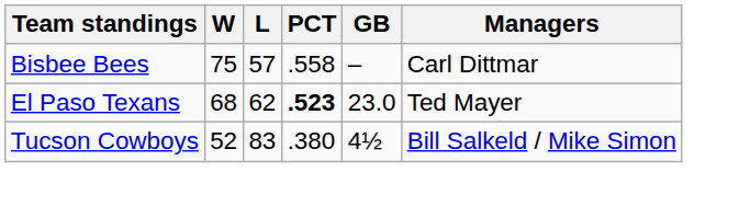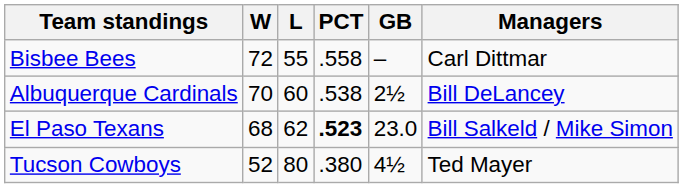 <table class="wikitable">
 <tr>
 <th>Team standings</th>
 <th>W</th>
 <th>L</th>
 <th>PCT</th>
 <th>GB</th>
 <th>Managers</th>
 </tr>
 <tr>
 <td><a href='#'>Bisbee Bees</a></td>
-<td>75</td>
-<td>57</td>
+<td>72</td>
+<td>55</td>
 <td>.558</td>
 <td>–</td>
 <td>Carl Dittmar</td>
+</tr>
+<tr>
+<td><a href='#'>Albuquerque Cardinals</a></td>
+<td>70</td>
+<td>60</td>
+<td>.538</td>
+<td>2½</td>
+<td><a href='#'>Bill DeLancey</a></td>
 </tr>
 <tr>
 <td><a href='#'>El Paso Texans</a></td>
 <td>68</td>
 <td>62</td>
 <td><strong>.523</strong></td>
 <td>23.0</td>
-<td>Ted Mayer</td>
+<td><a href='#'>Bill Salkeld</a> / <a href='#'>Mike Simon</a></td>
 </tr>
 <tr>
 <td><a href='#'>Tucson Cowboys</a></td>
 <td>52</td>
-<td>83</td>
+<td>80</td>
 <td>.380</td>
 <td>4½</td>
-<td><a href='#'>Bill Salkeld</a> / <a href='#'>Mike Simon</a></td>
+<td>Ted Mayer</td>
 </tr>
 </table>
